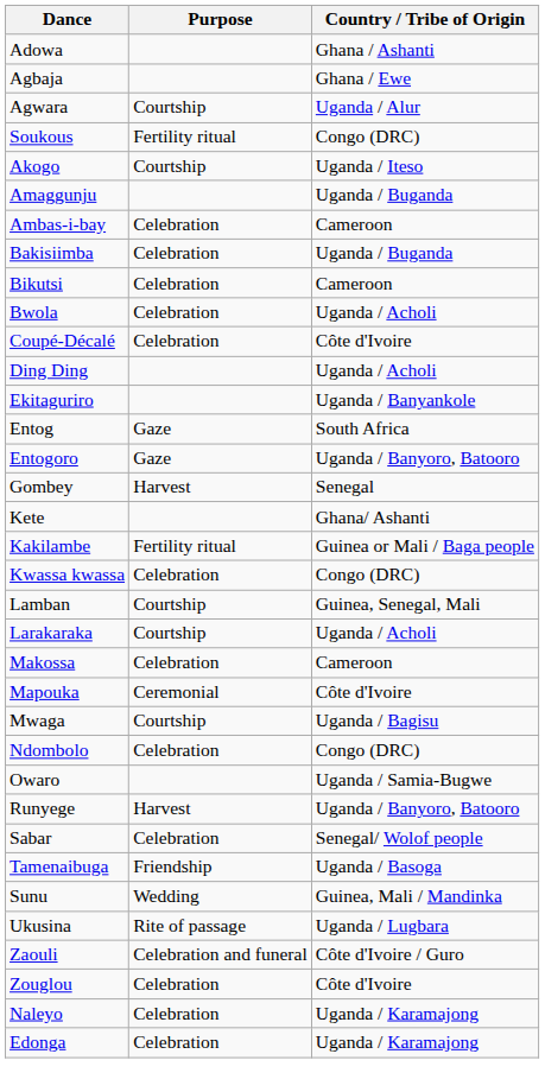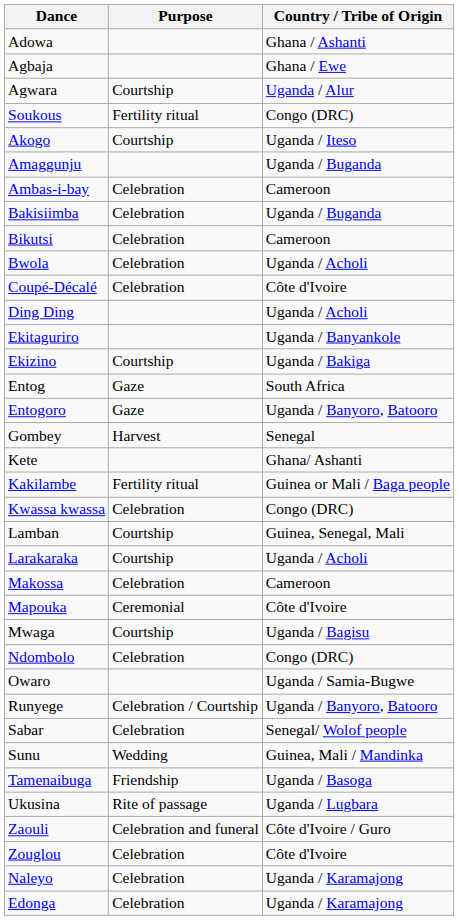 <table class="wikitable">
 <tr>
 <th>Dance</th>
 <th>Purpose</th>
 <th>Country / Tribe of Origin</th>
 </tr>
 <tr>
 <td>Adowa</td>
 <td></td>
 <td>Ghana / <a href='#'>Ashanti</a></td>
 </tr>
 <tr>
 <td>Agbaja</td>
 <td></td>
 <td>Ghana / <a href='#'>Ewe</a></td>
 </tr>
 <tr>
 <td>Agwara</td>
 <td>Courtship</td>
 <td><a href='#'>Uganda</a> / <a href='#'>Alur</a></td>
 </tr>
 <tr>
 <td><a href='#'>Soukous</a></td>
 <td>Fertility ritual</td>
 <td>Congo (DRC)</td>
 </tr>
 <tr>
 <td><a href='#'>Akogo</a></td>
 <td>Courtship</td>
 <td>Uganda / <a href='#'>Iteso</a></td>
 </tr>
 <tr>
 <td><a href='#'>Amaggunju</a></td>
 <td></td>
 <td>Uganda / <a href='#'>Buganda</a></td>
 </tr>
 <tr>
 <td><a href='#'>Ambas-i-bay</a></td>
 <td>Celebration</td>
 <td>Cameroon</td>
 </tr>
 <tr>
 <td><a href='#'>Bakisiimba</a></td>
 <td>Celebration</td>
 <td>Uganda / <a href='#'>Buganda</a></td>
 </tr>
 <tr>
 <td><a href='#'>Bikutsi</a></td>
 <td>Celebration</td>
 <td>Cameroon</td>
 </tr>
 <tr>
 <td><a href='#'>Bwola</a></td>
 <td>Celebration</td>
 <td>Uganda / <a href='#'>Acholi</a></td>
 </tr>
 <tr>
 <td><a href='#'>Coupé-Décalé</a></td>
 <td>Celebration</td>
 <td>Côte d'Ivoire</td>
 </tr>
 <tr>
 <td><a href='#'>Ding Ding</a></td>
 <td></td>
 <td>Uganda / <a href='#'>Acholi</a></td>
 </tr>
 <tr>
 <td><a href='#'>Ekitaguriro</a></td>
 <td></td>
 <td>Uganda / <a href='#'>Banyankole</a></td>
 </tr>
 <tr>
+<td><a href='#'>Ekizino</a></td>
+<td>Courtship</td>
+<td>Uganda / <a href='#'>Bakiga</a></td>
+</tr>
+<tr>
 <td>Entog</td>
 <td>Gaze</td>
 <td>South Africa</td>
 </tr>
 <tr>
 <td><a href='#'>Entogoro</a></td>
 <td>Gaze</td>
 <td>Uganda / <a href='#'>Banyoro</a>, <a href='#'>Batooro</a></td>
 </tr>
 <tr>
 <td>Gombey</td>
 <td>Harvest</td>
 <td>Senegal</td>
 </tr>
 <tr>
 <td>Kete</td>
 <td></td>
 <td>Ghana/ Ashanti</td>
 </tr>
 <tr>
 <td><a href='#'>Kakilambe</a></td>
 <td>Fertility ritual</td>
 <td>Guinea or Mali / <a href='#'>Baga people</a></td>
 </tr>
 <tr>
 <td><a href='#'>Kwassa kwassa</a></td>
 <td>Celebration</td>
 <td>Congo (DRC)</td>
 </tr>
 <tr>
 <td>Lamban</td>
 <td>Courtship</td>
 <td>Guinea, Senegal, Mali</td>
 </tr>
 <tr>
 <td><a href='#'>Larakaraka</a></td>
 <td>Courtship</td>
 <td>Uganda / <a href='#'>Acholi</a></td>
 </tr>
 <tr>
 <td><a href='#'>Makossa</a></td>
 <td>Celebration</td>
 <td>Cameroon</td>
 </tr>
 <tr>
 <td><a href='#'>Mapouka</a></td>
 <td>Ceremonial</td>
 <td>Côte d'Ivoire</td>
 </tr>
 <tr>
 <td>Mwaga</td>
 <td>Courtship</td>
 <td>Uganda / <a href='#'>Bagisu</a></td>
 </tr>
 <tr>
 <td><a href='#'>Ndombolo</a></td>
 <td>Celebration</td>
 <td>Congo (DRC)</td>
 </tr>
 <tr>
 <td>Owaro</td>
 <td></td>
 <td>Uganda / Samia-Bugwe</td>
 </tr>
 <tr>
 <td>Runyege</td>
-<td>Harvest</td>
+<td>Celebration / Courtship</td>
 <td>Uganda / <a href='#'>Banyoro</a>, <a href='#'>Batooro</a></td>
 </tr>
 <tr>
 <td>Sabar</td>
 <td>Celebration</td>
 <td>Senegal/ <a href='#'>Wolof people</a></td>
 </tr>
 <tr>
+<td>Sunu</td>
+<td>Wedding</td>
+<td>Guinea, Mali / <a href='#'>Mandinka</a></td>
+</tr>
+<tr>
 <td><a href='#'>Tamenaibuga</a></td>
 <td>Friendship</td>
 <td>Uganda / <a href='#'>Basoga</a></td>
-</tr>
-<tr>
-<td>Sunu</td>
-<td>Wedding</td>
-<td>Guinea, Mali / <a href='#'>Mandinka</a></td>
 </tr>
 <tr>
 <td>Ukusina</td>
 <td>Rite of passage</td>
 <td>Uganda / <a href='#'>Lugbara</a></td>
 </tr>
 <tr>
 <td><a href='#'>Zaouli</a></td>
 <td>Celebration and funeral</td>
 <td>Côte d'Ivoire / Guro</td>
 </tr>
 <tr>
 <td><a href='#'>Zouglou</a></td>
 <td>Celebration</td>
 <td>Côte d'Ivoire</td>
 </tr>
 <tr>
 <td><a href='#'>Naleyo</a></td>
 <td>Celebration</td>
 <td>Uganda / <a href='#'>Karamajong</a></td>
 </tr>
 <tr>
 <td><a href='#'>Edonga</a></td>
 <td>Celebration</td>
 <td>Uganda / <a href='#'>Karamajong</a></td>
 </tr>
 </table>
